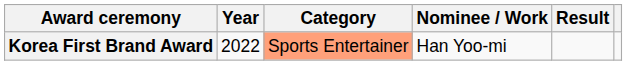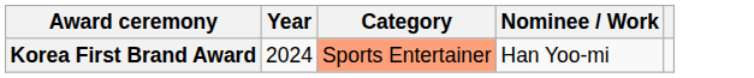 <table class="wikitable plainrowheaders sortable">
 <tr>
 <th scope="col">Award ceremony</th>
 <th scope="col">Year</th>
 <th scope="col">Category</th>
 <th scope="col">Nominee / Work</th>
-<th scope="col">Result</th>
 <th scope="col" class="unsortable"></th>
 </tr>
 <tr>
 <th scope="row"  rowspan="1">Korea First Brand Award</th>
-<td>2022</td>
+<td>2024</td>
 <td style="background: lightsalmon;">Sports Entertainer</td>
 <td>Han Yoo-mi</td>
 <td></td>
-<td></td>
 </tr>
 </table>
